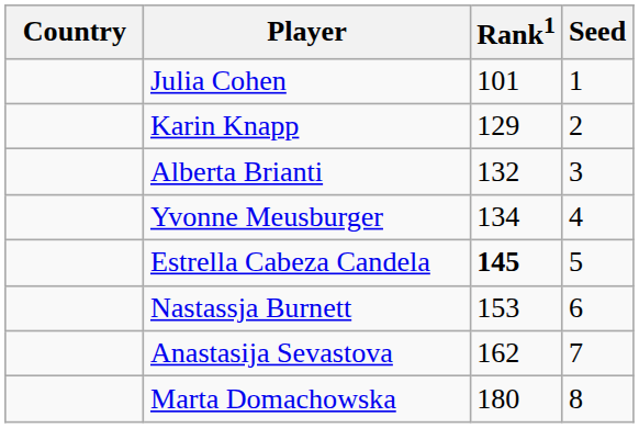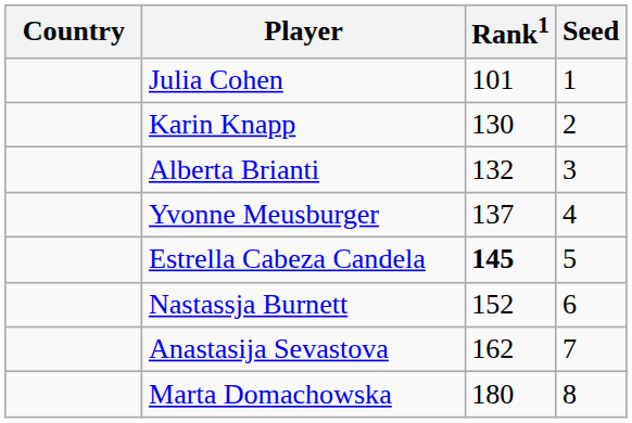 <table class="sortable wikitable">
 <tr>
 <th width="70">Country</th>
 <th width="175">Player</th>
 <th>Rank<sup>1</sup></th>
 <th>Seed</th>
 </tr>
 <tr>
 <td></td>
 <td><a href='#'>Julia Cohen</a></td>
 <td>101</td>
 <td>1</td>
 </tr>
 <tr>
 <td></td>
 <td><a href='#'>Karin Knapp</a></td>
-<td>129</td>
+<td>130</td>
 <td>2</td>
 </tr>
 <tr>
 <td></td>
 <td><a href='#'>Alberta Brianti</a></td>
 <td>132</td>
 <td>3</td>
 </tr>
 <tr>
 <td></td>
 <td><a href='#'>Yvonne Meusburger</a></td>
-<td>134</td>
+<td>137</td>
 <td>4</td>
 </tr>
 <tr>
 <td></td>
 <td><a href='#'>Estrella Cabeza Candela</a></td>
 <td><strong>145</strong></td>
 <td>5</td>
 </tr>
 <tr>
 <td></td>
 <td><a href='#'>Nastassja Burnett</a></td>
-<td>153</td>
+<td>152</td>
 <td>6</td>
 </tr>
 <tr>
 <td></td>
 <td><a href='#'>Anastasija Sevastova</a></td>
 <td>162</td>
 <td>7</td>
 </tr>
 <tr>
 <td></td>
 <td><a href='#'>Marta Domachowska</a></td>
 <td>180</td>
 <td>8<br></td>
 </tr>
 </table>
